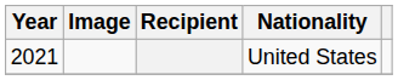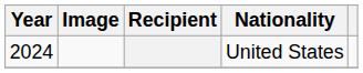 <table class="wikitable plainrowheaders" style="text-align:center">
 <tr>
 <th scope=col>Year</th>
 <th scope=col class=unsortable>Image</th>
 <th scope=col>Recipient</th>
 <th scope=col>Nationality</th>
 <th scope=col class=unsortable></th>
 </tr>
 <tr>
-<td>2021</td>
+<td>2024</td>
 <td></td>
 <th scope=row style="text-align:center;"></th>
 <td>United States</td>
 <td></td>
 </tr>
 <tr>
 </tr>
 </table>
